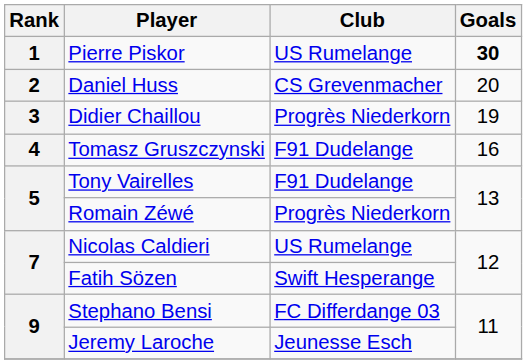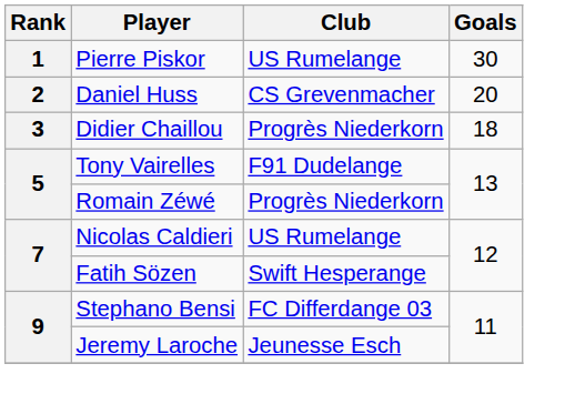 <table class="wikitable" style="text-align:center">
 <tr>
 <th>Rank</th>
 <th>Player</th>
 <th>Club</th>
 <th>Goals</th>
 </tr>
 <tr>
 <th>1</th>
 <td align="left"> <a href='#'>Pierre Piskor</a></td>
 <td align="left"><a href='#'>US Rumelange</a></td>
-<td><strong>30</strong></td>
+<td>30</td>
 </tr>
 <tr>
 <th>2</th>
 <td align="left"> <a href='#'>Daniel Huss</a></td>
 <td align="left"><a href='#'>CS Grevenmacher</a></td>
 <td>20</td>
 </tr>
 <tr>
 <th>3</th>
 <td align="left"> <a href='#'>Didier Chaillou</a></td>
 <td align="left"><a href='#'>Progrès Niederkorn</a></td>
-<td>19</td>
-</tr>
-<tr>
-<th>4</th>
-<td align="left"> <a href='#'>Tomasz Gruszczynski</a></td>
-<td align="left"><a href='#'>F91 Dudelange</a></td>
-<td>16</td>
+<td>18</td>
 </tr>
 <tr>
 <th rowspan="2">5</th>
 <td align="left"> <a href='#'>Tony Vairelles</a></td>
 <td align="left"><a href='#'>F91 Dudelange</a></td>
 <td rowspan="2">13</td>
 </tr>
 <tr>
 <td align="left"> <a href='#'>Romain Zéwé</a></td>
 <td align="left"><a href='#'>Progrès Niederkorn</a></td>
 </tr>
 <tr>
 <th rowspan="2">7</th>
 <td align="left"> <a href='#'>Nicolas Caldieri</a></td>
 <td align="left"><a href='#'>US Rumelange</a></td>
 <td rowspan="2">12</td>
 </tr>
 <tr>
 <td align="left"> <a href='#'>Fatih Sözen</a></td>
 <td align="left"><a href='#'>Swift Hesperange</a></td>
 </tr>
 <tr>
 <th rowspan="2">9</th>
 <td align="left"> <a href='#'>Stephano Bensi</a></td>
 <td align="left"><a href='#'>FC Differdange 03</a></td>
 <td rowspan="2">11</td>
 </tr>
 <tr>
 <td align="left"> <a href='#'>Jeremy Laroche</a></td>
 <td align="left"><a href='#'>Jeunesse Esch</a></td>
 </tr>
 <tr>
 </tr>
 </table>
